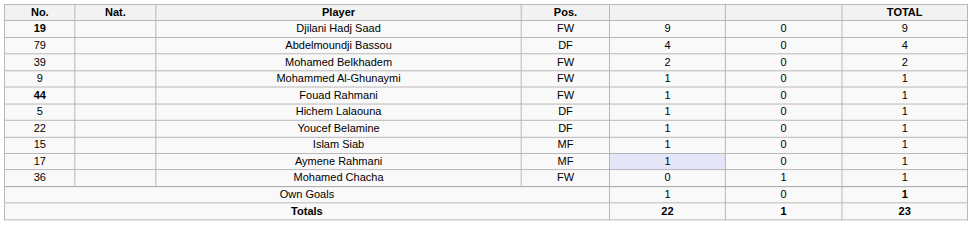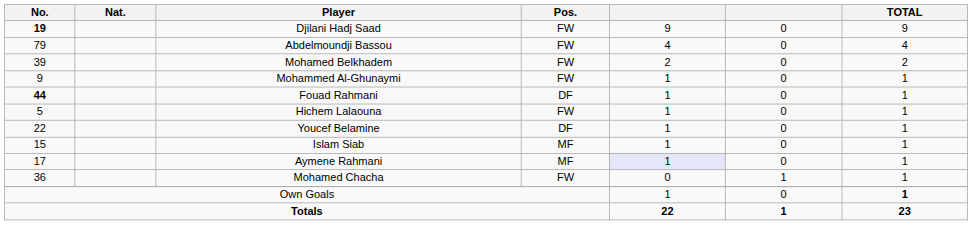 <table class="wikitable sortable alternance" style="font-size:85%; text-align:center; line-height:14px; width:60%;">
 <tr>
 <th width=10>No.</th>
 <th width=10>Nat.</th>
 <th width=140>Player</th>
 <th width=10>Pos.</th>
 <th width=40></th>
 <th width=40></th>
 <th width=10>TOTAL</th>
 </tr>
 <tr>
 <td><strong>19</strong></td>
 <td></td>
 <td>Djilani Hadj Saad</td>
 <td>FW</td>
 <td>9</td>
 <td>0</td>
 <td>9</td>
 </tr>
 <tr>
 <td>79</td>
 <td></td>
 <td>Abdelmoundji Bassou</td>
-<td>DF</td>
+<td>FW</td>
 <td>4</td>
 <td>0</td>
 <td>4</td>
 </tr>
 <tr>
 <td>39</td>
 <td></td>
 <td>Mohamed Belkhadem</td>
 <td>FW</td>
 <td>2</td>
 <td>0</td>
 <td>2</td>
 </tr>
 <tr>
 <td>9</td>
 <td></td>
 <td>Mohammed Al-Ghunaymi</td>
 <td>FW</td>
 <td>1</td>
 <td>0</td>
 <td>1</td>
 </tr>
 <tr>
 <td><strong>44</strong></td>
 <td></td>
 <td>Fouad Rahmani</td>
-<td>FW</td>
+<td>DF</td>
 <td>1</td>
 <td>0</td>
 <td>1</td>
 </tr>
 <tr>
 <td>5</td>
 <td></td>
 <td>Hichem Lalaouna</td>
-<td>DF</td>
+<td>FW</td>
 <td>1</td>
 <td>0</td>
 <td>1</td>
 </tr>
 <tr>
 <td>22</td>
 <td></td>
 <td>Youcef Belamine</td>
 <td>DF</td>
 <td>1</td>
 <td>0</td>
 <td>1</td>
 </tr>
 <tr>
 <td>15</td>
 <td></td>
 <td>Islam Siab</td>
 <td>MF</td>
 <td>1</td>
 <td>0</td>
 <td>1</td>
 </tr>
 <tr>
 <td>17</td>
 <td></td>
 <td>Aymene Rahmani</td>
 <td>MF</td>
 <td style="background: lavender;">1</td>
 <td>0</td>
 <td>1</td>
 </tr>
 <tr>
 <td>36</td>
 <td></td>
 <td>Mohamed Chacha</td>
 <td>FW</td>
 <td>0</td>
 <td>1</td>
 <td>1</td>
 </tr>
 <tr>
 </tr>
 <tr class="sortbottom">
 <td colspan="4">Own Goals</td>
 <td>1</td>
 <td>0</td>
 <td><strong>1</strong></td>
 </tr>
 <tr class="sortbottom">
 <td colspan="4"><strong>Totals</strong></td>
 <td><strong>22</strong></td>
 <td><strong>1</strong></td>
 <td><strong>23</strong></td>
 </tr>
 </table>
